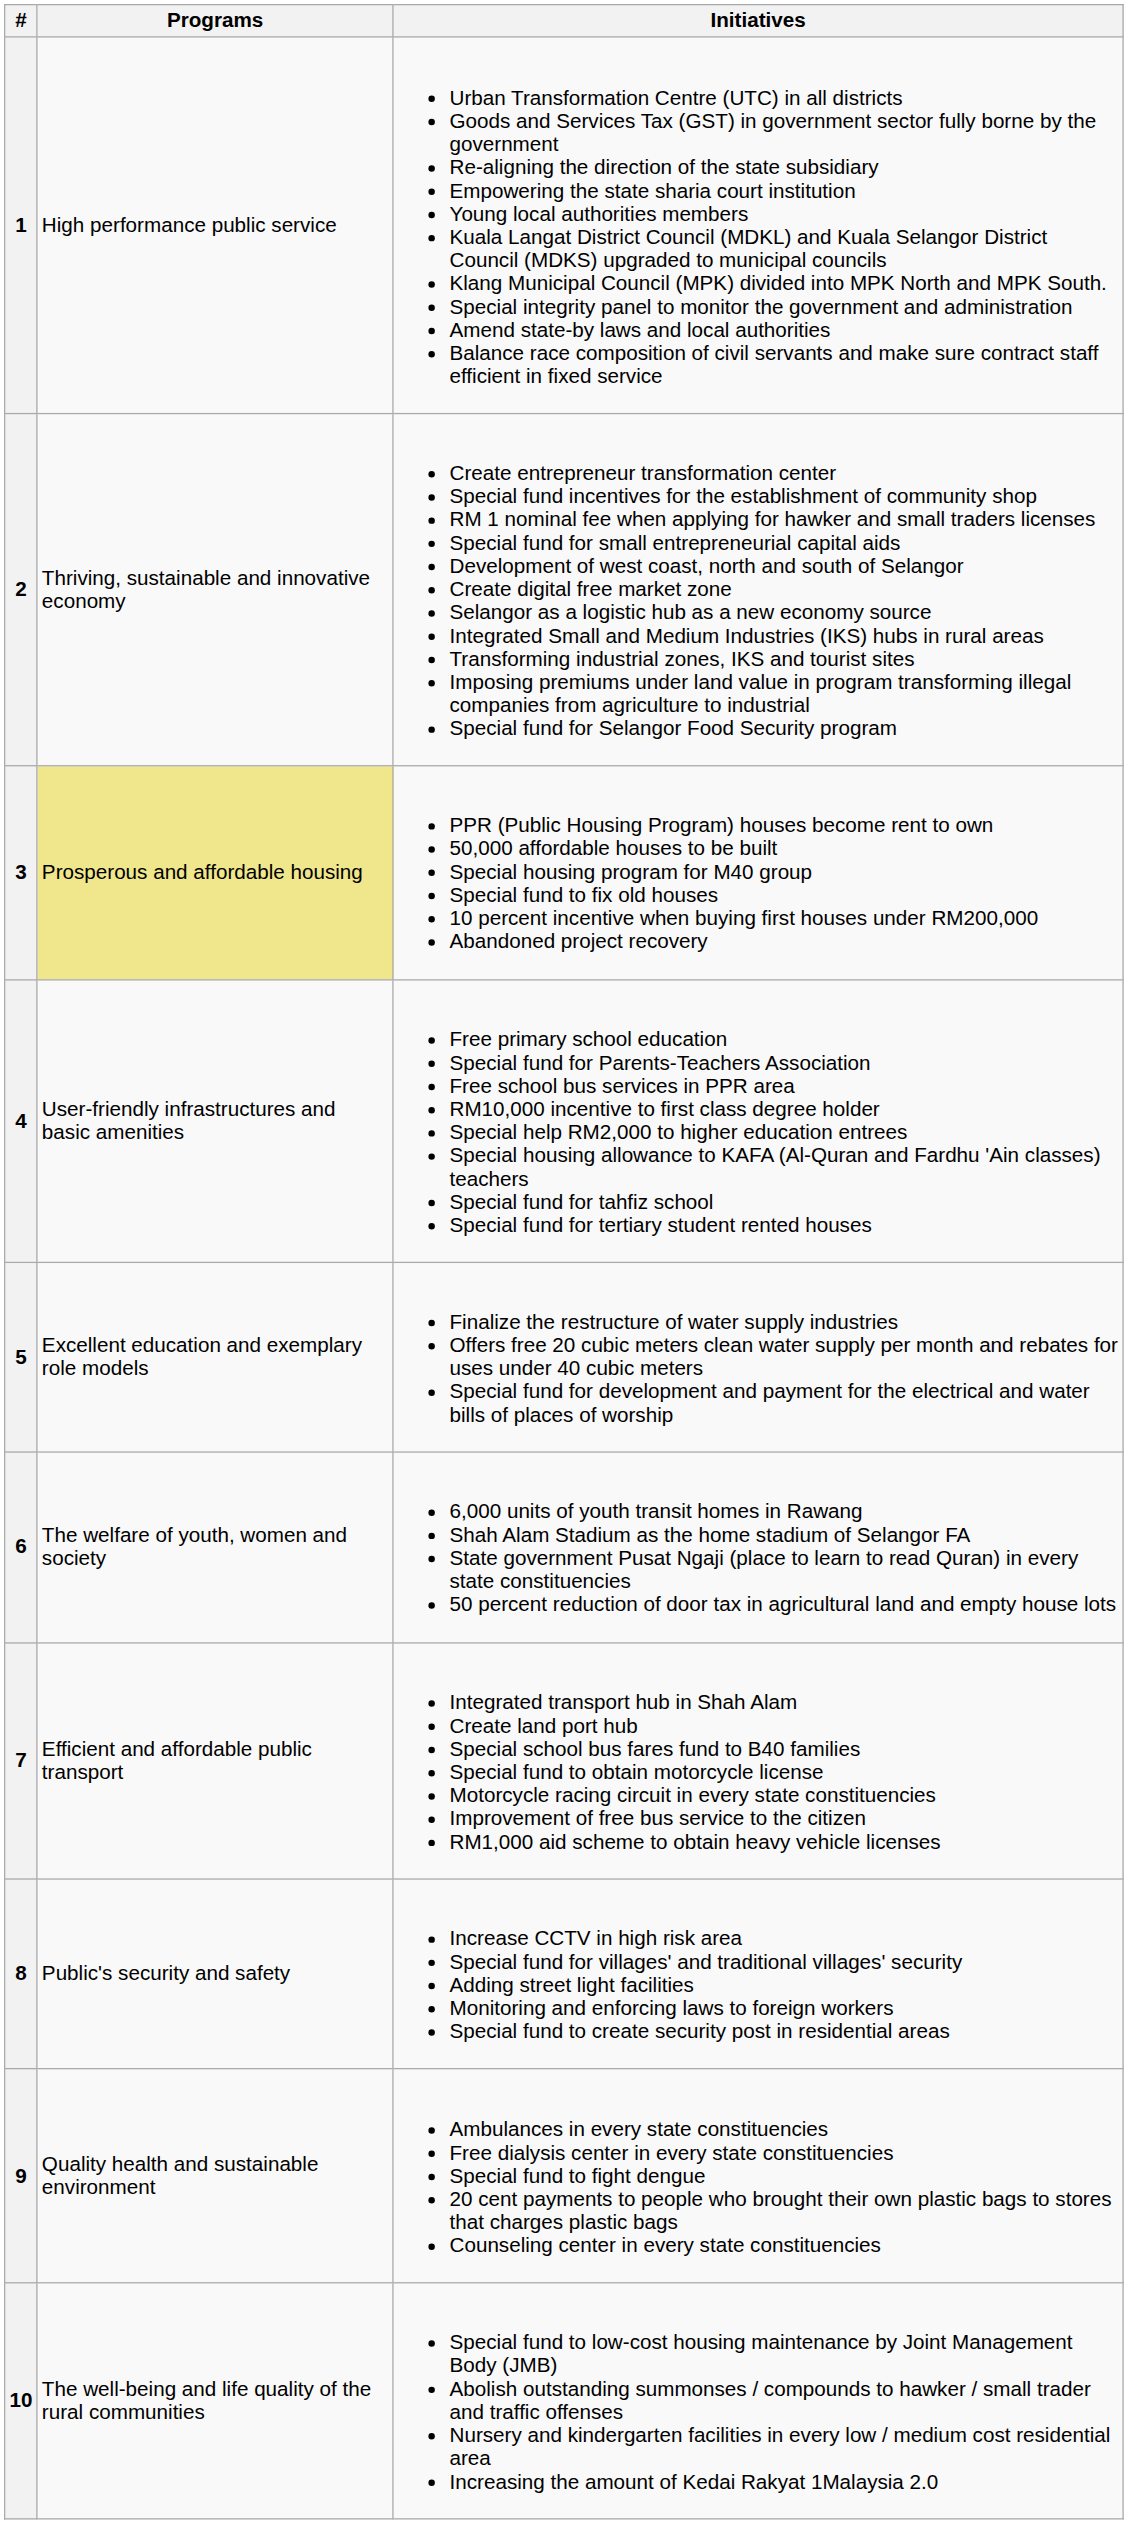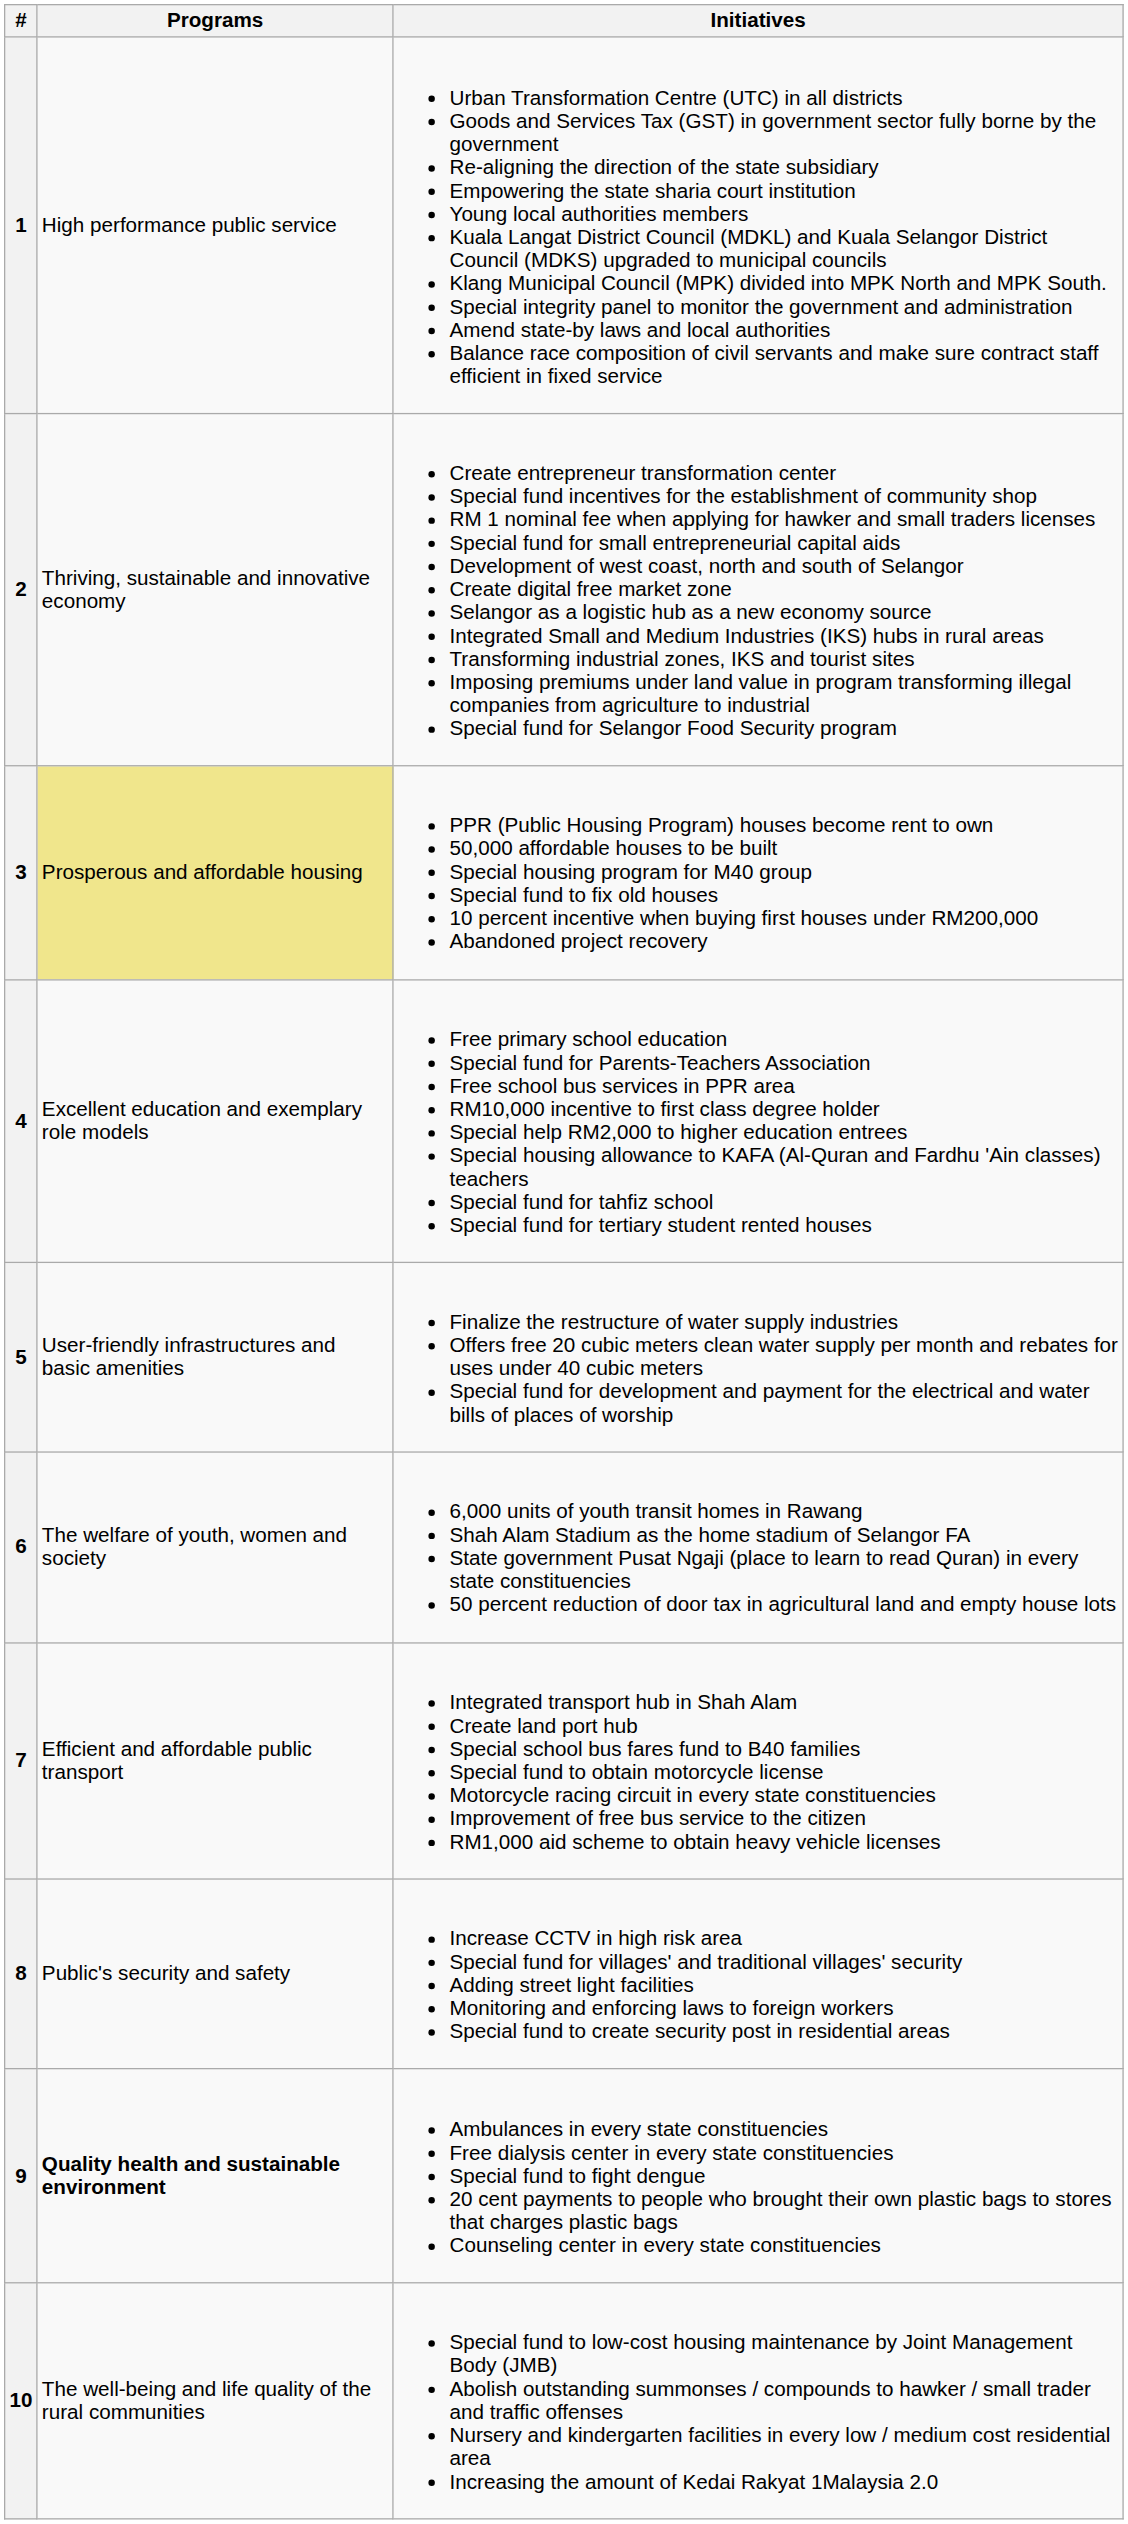 <table class="wikitable sortable">
 <tr>
 <th>#</th>
 <th>Programs</th>
 <th>Initiatives</th>
 </tr>
 <tr>
 <th>1</th>
 <td>High performance public service</td>
 <td><br><ul><li>Urban Transformation Centre (UTC) in all districts</li><li>Goods and Services Tax (GST) in government sector fully borne by the government</li><li>Re-aligning the direction of the state subsidiary</li><li>Empowering the state sharia court institution</li><li>Young local authorities members</li><li>Kuala Langat District Council (MDKL) and Kuala Selangor District Council (MDKS) upgraded to municipal councils</li><li>Klang Municipal Council (MPK) divided into MPK North and MPK South.</li><li>Special integrity panel to monitor the government and administration</li><li>Amend state-by laws and local authorities</li><li>Balance race composition of civil servants and make sure contract staff efficient in fixed service</li></ul></td>
 </tr>
 <tr>
 <th>2</th>
 <td>Thriving, sustainable and innovative economy</td>
 <td><br><ul><li>Create entrepreneur transformation center</li><li>Special fund incentives for the establishment of community shop</li><li>RM 1 nominal fee when applying for hawker and small traders licenses</li><li>Special fund for small entrepreneurial capital aids</li><li>Development of west coast, north and south of Selangor</li><li>Create digital free market zone</li><li>Selangor as a logistic hub as a new economy source</li><li>Integrated Small and Medium Industries (IKS) hubs in rural areas</li><li>Transforming industrial zones, IKS and tourist sites</li><li>Imposing premiums under land value in program transforming illegal companies from agriculture to industrial</li><li>Special fund for Selangor Food Security program</li></ul></td>
 </tr>
 <tr>
 <th>3</th>
 <td style="background: khaki;">Prosperous and affordable housing</td>
 <td><br><ul><li>PPR (Public Housing Program) houses become rent to own</li><li>50,000 affordable houses to be built</li><li>Special housing program for M40 group</li><li>Special fund to fix old houses</li><li>10 percent incentive when buying first houses under RM200,000</li><li>Abandoned project recovery</li></ul></td>
 </tr>
 <tr>
 <th>4</th>
-<td>User-friendly infrastructures and basic amenities</td>
+<td>Excellent education and exemplary role models</td>
 <td><br><ul><li>Free primary school education</li><li>Special fund for Parents-Teachers Association</li><li>Free school bus services in PPR area</li><li>RM10,000 incentive to first class degree holder</li><li>Special help RM2,000 to higher education entrees</li><li>Special housing allowance to KAFA (Al-Quran and Fardhu 'Ain classes) teachers</li><li>Special fund for tahfiz school</li><li>Special fund for tertiary student rented houses</li></ul></td>
 </tr>
 <tr>
 <th>5</th>
-<td>Excellent education and exemplary role models</td>
+<td>User-friendly infrastructures and basic amenities</td>
 <td><br><ul><li>Finalize the restructure of water supply industries</li><li>Offers free 20 cubic meters clean water supply per month and rebates for uses under 40 cubic meters</li><li>Special fund for development and payment for the electrical and water bills of places of worship</li></ul></td>
 </tr>
 <tr>
 <th>6</th>
 <td>The welfare of youth, women and society</td>
 <td><br><ul><li>6,000 units of youth transit homes in Rawang</li><li>Shah Alam Stadium as the home stadium of Selangor FA</li><li>State government Pusat Ngaji (place to learn to read Quran) in every state constituencies</li><li>50 percent reduction of door tax in agricultural land and empty house lots</li></ul></td>
 </tr>
 <tr>
 <th>7</th>
 <td>Efficient and affordable public transport</td>
 <td><br><ul><li>Integrated transport hub in Shah Alam</li><li>Create land port hub</li><li>Special school bus fares fund to B40 families</li><li>Special fund to obtain motorcycle license</li><li>Motorcycle racing circuit in every state constituencies</li><li>Improvement of free bus service to the citizen</li><li>RM1,000 aid scheme to obtain heavy vehicle licenses</li></ul></td>
 </tr>
 <tr>
 <th>8</th>
 <td>Public's security and safety</td>
 <td><br><ul><li>Increase CCTV in high risk area</li><li>Special fund for villages' and traditional villages' security</li><li>Adding street light facilities</li><li>Monitoring and enforcing laws to foreign workers</li><li>Special fund to create security post in residential areas</li></ul></td>
 </tr>
 <tr>
 <th>9</th>
-<td>Quality health and sustainable environment</td>
+<td><strong>Quality health and sustainable environment</strong></td>
 <td><br><ul><li>Ambulances in every state constituencies</li><li>Free dialysis center in every state constituencies</li><li>Special fund to fight dengue</li><li>20 cent payments to people who brought their own plastic bags to stores that charges plastic bags</li><li>Counseling center in every state constituencies</li></ul></td>
 </tr>
 <tr>
 <th>10</th>
 <td>The well-being and life quality of the rural communities</td>
 <td><br><ul><li>Special fund to low-cost housing maintenance by Joint Management Body (JMB)</li><li>Abolish outstanding summonses / compounds to hawker / small trader and traffic offenses</li><li>Nursery and kindergarten facilities in every low / medium cost residential area</li><li>Increasing the amount of Kedai Rakyat 1Malaysia 2.0</li></ul></td>
 </tr>
 </table>
